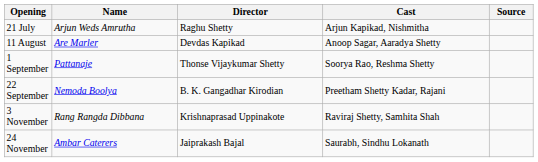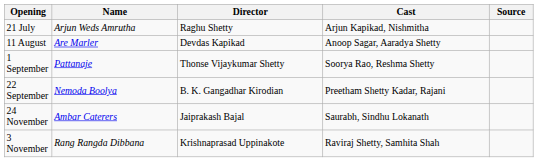 <table class="wikitable sortable">
 <tr>
 <th style="width:9%;">Opening</th>
 <th>Name</th>
 <th>Director</th>
 <th>Cast</th>
 <th>Source</th>
 </tr>
 <tr>
 <td>21 July</td>
 <td><em>Arjun Weds Amrutha</em></td>
 <td>Raghu Shetty</td>
 <td>Arjun Kapikad, Nishmitha</td>
 <td><br></td>
 </tr>
 <tr>
 <td>11 August</td>
 <td><em><a href='#'>Are Marler</a></em></td>
 <td>Devdas Kapikad</td>
 <td>Anoop Sagar, Aaradya Shetty</td>
 <td><br></td>
 </tr>
 <tr>
 <td>1 September</td>
 <td><a href='#'><em>Pattanaje</em></a></td>
 <td>Thonse Vijaykumar Shetty</td>
 <td>Soorya Rao, Reshma Shetty</td>
 <td><br></td>
 </tr>
 <tr>
 <td>22 September</td>
 <td><em><a href='#'>Nemoda Boolya</a></em></td>
 <td>B. K. Gangadhar Kirodian</td>
 <td>Preetham Shetty Kadar, Rajani</td>
 <td><br></td>
 </tr>
 <tr>
+<td>24 November</td>
+<td><em><a href='#'>Ambar Caterers</a></em></td>
+<td>Jaiprakash Bajal</td>
+<td>Saurabh, Sindhu Lokanath</td>
+<td><br></td>
+</tr>
+<tr>
 <td>3 November</td>
 <td><em>Rang Rangda Dibbana</em></td>
 <td>Krishnaprasad Uppinakote</td>
 <td>Raviraj Shetty, Samhita Shah</td>
 <td><br></td>
 </tr>
-<tr>
-<td>24 November</td>
-<td><em><a href='#'>Ambar Caterers</a></em></td>
-<td>Jaiprakash Bajal</td>
-<td>Saurabh, Sindhu Lokanath</td>
-<td><br></td>
-</tr>
 </table>
